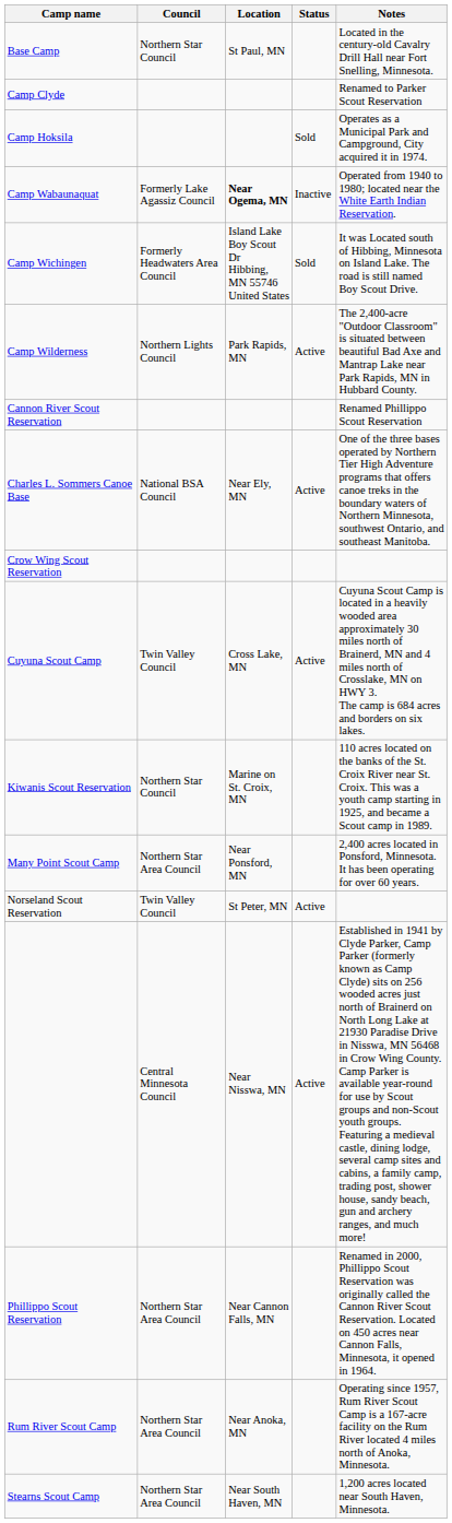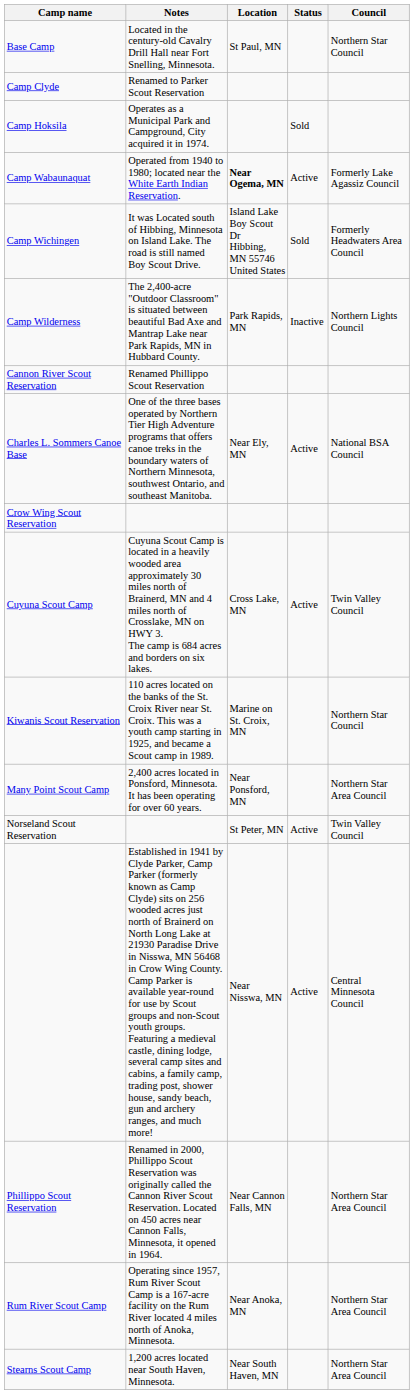 <table class="wikitable sortable" border="1" width="100%">
 <tr>
 <th scope="col" width="30%">Camp name</th>
-<th scope="col" width="20%">Council</th>
+<th scope="col" width="25%"  class="unsortable">Notes</th>
 <th scope="col" width="15%">Location</th>
 <th scope="col" width="10%">Status</th>
-<th scope="col" width="25%"  class="unsortable">Notes</th>
+<th scope="col" width="20%">Council</th>
 </tr>
 <tr>
 <td><a href='#'>Base Camp</a></td>
-<td>Northern Star Council</td>
+<td>Located in the century-old Cavalry Drill Hall near Fort Snelling, Minnesota.</td>
 <td>St Paul, MN</td>
 <td></td>
-<td>Located in the century-old Cavalry Drill Hall near Fort Snelling, Minnesota.</td>
+<td>Northern Star Council</td>
 </tr>
 <tr>
 <td><a href='#'>Camp Clyde</a></td>
+<td>Renamed to Parker Scout Reservation</td>
 <td></td>
 <td></td>
 <td></td>
-<td>Renamed to Parker Scout Reservation</td>
 </tr>
 <tr>
 <td><a href='#'>Camp Hoksila</a></td>
-<td></td>
+<td>Operates as a Municipal Park and Campground, City acquired it in 1974.</td>
 <td></td>
 <td>Sold</td>
-<td>Operates as a Municipal Park and Campground, City acquired it in 1974.</td>
+<td></td>
 </tr>
 <tr>
 <td><a href='#'>Camp Wabaunaquat</a></td>
+<td>Operated from 1940 to 1980; located near the <a href='#'>White Earth Indian Reservation</a>.</td>
+<td><strong>Near Ogema, MN</strong></td>
+<td>Active</td>
 <td>Formerly Lake Agassiz Council</td>
-<td><strong>Near Ogema, MN</strong></td>
-<td>Inactive</td>
-<td>Operated from 1940 to 1980; located near the <a href='#'>White Earth Indian Reservation</a>.</td>
 </tr>
 <tr>
 <td><a href='#'>Camp Wichingen</a></td>
-<td>Formerly Headwaters Area Council</td>
+<td>It was Located south of Hibbing, Minnesota on Island Lake. The road is still named Boy Scout Drive.</td>
 <td>Island Lake<br>Boy Scout Dr<br>Hibbing, MN  55746<br>United States</td>
 <td>Sold</td>
-<td>It was Located south of Hibbing, Minnesota on Island Lake. The road is still named Boy Scout Drive.</td>
+<td>Formerly Headwaters Area Council</td>
 </tr>
 <tr>
 <td><a href='#'>Camp Wilderness</a></td>
+<td>The 2,400-acre "Outdoor Classroom" is situated between beautiful Bad Axe and Mantrap Lake near Park Rapids, MN in Hubbard County.</td>
+<td>Park Rapids, MN</td>
+<td>Inactive</td>
 <td>Northern Lights Council</td>
-<td>Park Rapids, MN</td>
-<td>Active</td>
-<td>The 2,400-acre "Outdoor Classroom" is situated between beautiful Bad Axe and Mantrap Lake near Park Rapids, MN in Hubbard County.</td>
 </tr>
 <tr>
 <td><a href='#'>Cannon River Scout Reservation</a></td>
+<td>Renamed Phillippo Scout Reservation</td>
 <td></td>
 <td></td>
 <td></td>
-<td>Renamed Phillippo Scout Reservation</td>
 </tr>
 <tr>
 <td><a href='#'>Charles L. Sommers Canoe Base</a></td>
-<td>National BSA Council</td>
+<td>One of the three bases operated by Northern Tier High Adventure programs that offers canoe treks in the boundary waters of Northern Minnesota, southwest Ontario, and southeast Manitoba.</td>
 <td>Near Ely, MN</td>
 <td>Active</td>
-<td>One of the three bases operated by Northern Tier High Adventure programs that offers canoe treks in the boundary waters of Northern Minnesota, southwest Ontario, and southeast Manitoba.</td>
+<td>National BSA Council</td>
 </tr>
 <tr>
 <td><a href='#'>Crow Wing Scout Reservation</a></td>
 <td></td>
 <td></td>
 <td></td>
 <td></td>
 </tr>
 <tr>
 <td><a href='#'>Cuyuna Scout Camp</a></td>
-<td>Twin Valley Council</td>
+<td>Cuyuna Scout Camp is located in a heavily wooded area approximately 30 miles north of Brainerd, MN and 4 miles north of Crosslake, MN on HWY 3.<br>The camp is 684 acres and borders on six lakes.</td>
 <td>Cross Lake, MN</td>
 <td>Active</td>
-<td>Cuyuna Scout Camp is located in a heavily wooded area approximately 30 miles north of Brainerd, MN and 4 miles north of Crosslake, MN on HWY 3.<br>The camp is 684 acres and borders on six lakes.</td>
+<td>Twin Valley Council</td>
 </tr>
 <tr>
 <td><a href='#'>Kiwanis Scout Reservation</a></td>
-<td>Northern Star Council</td>
+<td>110 acres located on the banks of the St. Croix River near St. Croix. This was a youth camp starting in 1925, and became a Scout camp in 1989.</td>
 <td>Marine on St. Croix, MN</td>
 <td></td>
-<td>110 acres located on the banks of the St. Croix River near St. Croix. This was a youth camp starting in 1925, and became a Scout camp in 1989.</td>
+<td>Northern Star Council</td>
 </tr>
 <tr>
 <td><a href='#'>Many Point Scout Camp</a></td>
-<td>Northern Star Area Council</td>
+<td>2,400 acres located in Ponsford, Minnesota. It has been operating for over 60 years.</td>
 <td>Near Ponsford, MN</td>
 <td></td>
-<td>2,400 acres located in Ponsford, Minnesota. It has been operating for over 60 years.</td>
+<td>Northern Star Area Council</td>
 </tr>
 <tr>
 <td>Norseland Scout Reservation</td>
-<td>Twin Valley Council</td>
+<td></td>
 <td>St Peter, MN</td>
 <td>Active</td>
-<td></td>
+<td>Twin Valley Council</td>
 </tr>
 <tr>
 <td></td>
-<td>Central Minnesota Council</td>
+<td>Established in 1941 by Clyde Parker, Camp Parker (formerly known as Camp Clyde) sits on 256 wooded acres just north of Brainerd on North Long Lake at 21930 Paradise Drive in Nisswa, MN 56468 in Crow Wing County. Camp Parker is available year-round for use by Scout groups and non-Scout youth groups. Featuring a medieval castle, dining lodge, several camp sites and cabins, a family camp, trading post, shower house, sandy beach, gun and archery ranges, and much more!</td>
 <td>Near Nisswa, MN</td>
 <td>Active</td>
-<td>Established in 1941 by Clyde Parker, Camp Parker (formerly known as Camp Clyde) sits on 256 wooded acres just north of Brainerd on North Long Lake at 21930 Paradise Drive in Nisswa, MN 56468 in Crow Wing County. Camp Parker is available year-round for use by Scout groups and non-Scout youth groups. Featuring a medieval castle, dining lodge, several camp sites and cabins, a family camp, trading post, shower house, sandy beach, gun and archery ranges, and much more!</td>
+<td>Central Minnesota Council</td>
 </tr>
 <tr>
 <td><a href='#'>Phillippo Scout Reservation</a></td>
-<td>Northern Star Area Council</td>
+<td>Renamed in 2000, Phillippo Scout Reservation was originally called the Cannon River Scout Reservation.  Located on 450 acres near Cannon Falls, Minnesota, it opened in 1964.</td>
 <td>Near Cannon Falls, MN</td>
 <td></td>
-<td>Renamed in 2000, Phillippo Scout Reservation was originally called the Cannon River Scout Reservation.  Located on 450 acres near Cannon Falls, Minnesota, it opened in 1964.</td>
+<td>Northern Star Area Council</td>
 </tr>
 <tr>
 <td><a href='#'>Rum River Scout Camp</a></td>
-<td>Northern Star Area Council</td>
+<td>Operating since 1957, Rum River Scout Camp is a 167-acre facility on the Rum River located 4 miles north of Anoka, Minnesota.</td>
 <td>Near Anoka, MN</td>
 <td></td>
-<td>Operating since 1957, Rum River Scout Camp is a 167-acre facility on the Rum River located 4 miles north of Anoka, Minnesota.</td>
+<td>Northern Star Area Council</td>
 </tr>
 <tr>
 <td><a href='#'>Stearns Scout Camp</a></td>
-<td>Northern Star Area Council</td>
+<td>1,200 acres located near South Haven, Minnesota.</td>
 <td>Near South Haven, MN</td>
 <td></td>
-<td>1,200 acres located near South Haven, Minnesota.</td>
+<td>Northern Star Area Council</td>
 </tr>
 </table>
